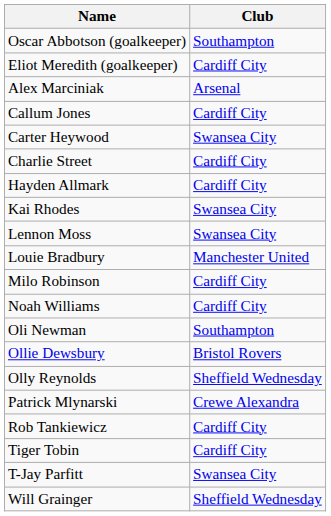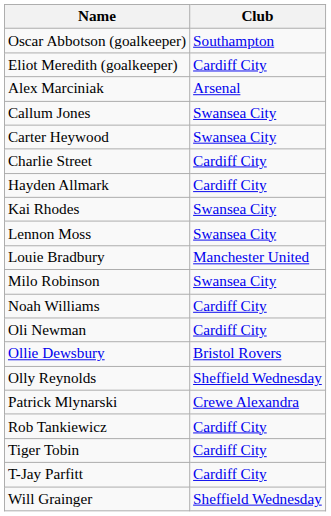 <table class="wikitable sortable">
 <tr>
 <th>Name</th>
 <th>Club</th>
 </tr>
 <tr>
 <td>Oscar Abbotson (goalkeeper)</td>
 <td> <a href='#'>Southampton</a></td>
 </tr>
 <tr>
 <td>Eliot Meredith (goalkeeper)</td>
 <td> <a href='#'>Cardiff City</a></td>
 </tr>
 <tr>
 <td>Alex Marciniak</td>
 <td> <a href='#'>Arsenal</a></td>
 </tr>
 <tr>
 <td>Callum Jones</td>
-<td> <a href='#'>Cardiff City</a></td>
+<td> <a href='#'>Swansea City</a></td>
 </tr>
 <tr>
 <td>Carter Heywood</td>
 <td> <a href='#'>Swansea City</a></td>
 </tr>
 <tr>
 <td>Charlie Street</td>
 <td> <a href='#'>Cardiff City</a></td>
 </tr>
 <tr>
 <td>Hayden Allmark</td>
 <td> <a href='#'>Cardiff City</a></td>
 </tr>
 <tr>
 <td>Kai Rhodes</td>
 <td> <a href='#'>Swansea City</a></td>
 </tr>
 <tr>
 <td>Lennon Moss</td>
 <td> <a href='#'>Swansea City</a></td>
 </tr>
 <tr>
 <td>Louie Bradbury</td>
 <td> <a href='#'>Manchester United</a></td>
 </tr>
 <tr>
 <td>Milo Robinson</td>
-<td> <a href='#'>Cardiff City</a></td>
+<td> <a href='#'>Swansea City</a></td>
 </tr>
 <tr>
 <td>Noah Williams</td>
 <td> <a href='#'>Cardiff City</a></td>
 </tr>
 <tr>
 <td>Oli Newman</td>
-<td> <a href='#'>Southampton</a></td>
+<td> <a href='#'>Cardiff City</a></td>
 </tr>
 <tr>
 <td><a href='#'>Ollie Dewsbury</a></td>
 <td> <a href='#'>Bristol Rovers</a></td>
 </tr>
 <tr>
 <td>Olly Reynolds</td>
 <td> <a href='#'>Sheffield Wednesday</a></td>
 </tr>
 <tr>
 <td>Patrick Mlynarski</td>
 <td> <a href='#'>Crewe Alexandra</a></td>
 </tr>
 <tr>
 <td>Rob Tankiewicz</td>
 <td> <a href='#'>Cardiff City</a></td>
 </tr>
 <tr>
 <td>Tiger Tobin</td>
 <td> <a href='#'>Cardiff City</a></td>
 </tr>
 <tr>
 <td>T-Jay Parfitt</td>
-<td> <a href='#'>Swansea City</a></td>
+<td> <a href='#'>Cardiff City</a></td>
 </tr>
 <tr>
 <td>Will Grainger</td>
 <td> <a href='#'>Sheffield Wednesday</a></td>
 </tr>
 </table>
